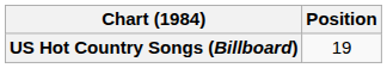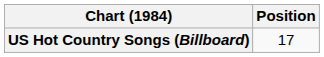 <table class="wikitable plainrowheaders">
 <tr>
 <th scope="col">Chart (1984)</th>
 <th scope="col">Position</th>
 </tr>
 <tr>
 <th scope="row">US Hot Country Songs (<em>Billboard</em>)</th>
-<td align="center">19</td>
+<td align="center">17</td>
 </tr>
 </table>
